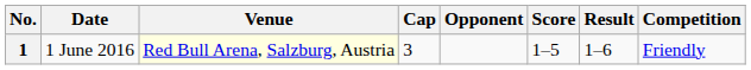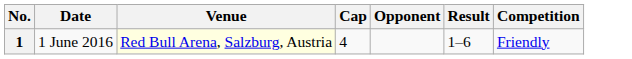 <table class="wikitable sortable plainrowheaders">
 <tr>
 <th scope=col>No.</th>
 <th scope=col data-sort-type=date>Date</th>
 <th scope=col>Venue</th>
 <th scope=col>Cap</th>
 <th scope=col>Opponent</th>
-<th scope=col>Score</th>
 <th scope=col>Result</th>
 <th scope=col>Competition</th>
 </tr>
 <tr>
 <th scope=row>1</th>
 <td>1 June 2016</td>
 <td style="background: lightyellow;"><a href='#'>Red Bull Arena</a>, <a href='#'>Salzburg</a>, Austria</td>
-<td>3</td>
+<td>4</td>
 <td></td>
-<td>1–5</td>
 <td>1–6</td>
 <td><a href='#'>Friendly</a></td>
 </tr>
 </table>
